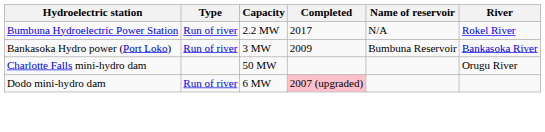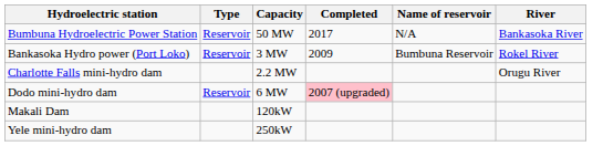 <table class="wikitable">
 <tr>
 <th>Hydroelectric station</th>
 <th>Type</th>
 <th>Capacity</th>
 <th>Completed</th>
 <th>Name of reservoir</th>
 <th>River</th>
 </tr>
 <tr>
 <td><a href='#'>Bumbuna Hydroelectric Power Station</a></td>
-<td><a href='#'>Run of river</a></td>
-<td>2.2 MW</td>
+<td><a href='#'>Reservoir</a></td>
+<td>50 MW</td>
 <td>2017</td>
 <td>N/A</td>
-<td><a href='#'>Rokel River</a></td>
+<td><a href='#'>Bankasoka River</a></td>
 </tr>
 <tr>
 <td>Bankasoka Hydro power (<a href='#'>Port Loko</a>)</td>
-<td><a href='#'>Run of river</a></td>
+<td><a href='#'>Reservoir</a></td>
 <td>3 MW</td>
 <td>2009</td>
 <td>Bumbuna Reservoir</td>
-<td><a href='#'>Bankasoka River</a></td>
+<td><a href='#'>Rokel River</a></td>
 </tr>
 <tr>
 <td><a href='#'>Charlotte Falls</a> mini-hydro dam</td>
 <td></td>
-<td>50 MW</td>
+<td>2.2 MW</td>
 <td></td>
 <td></td>
 <td>Orugu River</td>
 </tr>
 <tr>
 <td>Dodo mini-hydro dam</td>
-<td><a href='#'>Run of river</a></td>
+<td><a href='#'>Reservoir</a></td>
 <td>6 MW</td>
 <td style="background: pink;">2007 (upgraded)</td>
 <td></td>
 <td></td>
 </tr>
+<tr>
+<td>Makali Dam</td>
+<td></td>
+<td>120kW</td>
+<td></td>
+<td></td>
+<td></td>
+</tr>
+<tr>
+<td>Yele mini-hydro dam</td>
+<td></td>
+<td>250kW</td>
+<td></td>
+<td></td>
+<td></td>
+</tr>
 </table>
